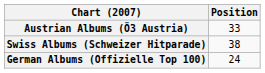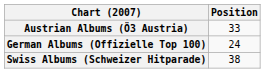 <table class="wikitable sortable plainrowheaders" style="text-align:center">
 <tr>
 <th scope="col">Chart (2007)</th>
 <th scope="col">Position</th>
 </tr>
 <tr>
 <th scope="row">Austrian Albums (Ö3 Austria)</th>
 <td>33</td>
 </tr>
 <tr>
+<th scope="row">German Albums (Offizielle Top 100)</th>
+<td>24</td>
+</tr>
+<tr>
 <th scope="row">Swiss Albums (Schweizer Hitparade)</th>
 <td>38</td>
 </tr>
-<tr>
-<th scope="row">German Albums (Offizielle Top 100)</th>
-<td>24</td>
-</tr>
 </table>
